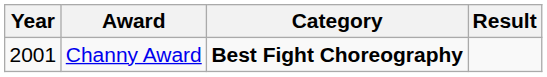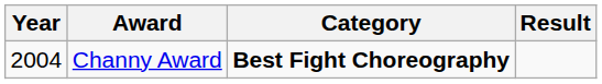 <table class="wikitable sortable">
 <tr>
 <th>Year</th>
 <th>Award</th>
 <th>Category</th>
 <th>Result</th>
 </tr>
 <tr>
-<td>2001</td>
+<td>2004</td>
 <td><a href='#'>Channy Award</a></td>
 <td><strong>Best Fight Choreography</strong></td>
 <td></td>
 </tr>
 </table>
